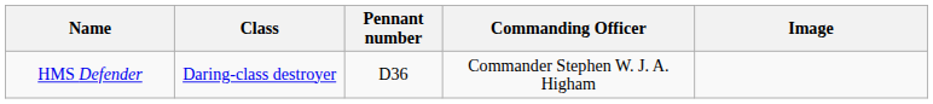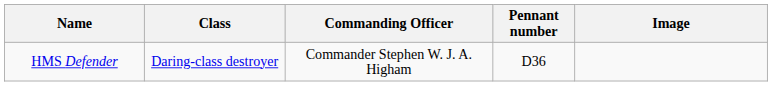 <table class="wikitable" style="text-align:center">
 <tr style="background:#cccccc">
 <th scope="col" style="width: 200px;">Name</th>
 <th scope="col" style="width: 200px;">Class</th>
+<th scope="col" style="width: 300px;">Commanding Officer</th>
 <th scope="col" style="width: 100px;">Pennant number</th>
-<th scope="col" style="width: 300px;">Commanding Officer</th>
 <th scope="col" style="width: 300px;">Image</th>
 </tr>
 <tr>
 <td><a href='#'>HMS <em>Defender</em></a></td>
 <td><a href='#'>Daring-class destroyer</a></td>
+<td>Commander Stephen W. J. A. Higham</td>
 <td>D36</td>
-<td>Commander Stephen W. J. A. Higham</td>
 <td></td>
 </tr>
 </table>
